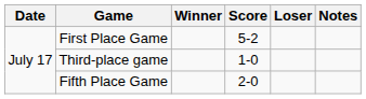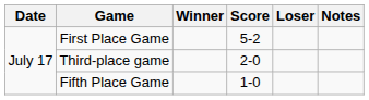 <table class="wikitable">
 <tr>
 <th>Date</th>
 <th>Game</th>
 <th>Winner</th>
 <th>Score</th>
 <th>Loser</th>
 <th>Notes</th>
 </tr>
 <tr align=center>
 <td rowspan=3>July 17</td>
 <td>First Place Game</td>
 <td></td>
 <td>5-2</td>
 <td></td>
 <td></td>
 </tr>
 <tr align=center>
 <td>Third-place game</td>
 <td></td>
-<td>1-0</td>
+<td>2-0</td>
 <td></td>
 <td></td>
 </tr>
 <tr align=center>
 <td>Fifth Place Game</td>
 <td></td>
-<td>2-0</td>
+<td>1-0</td>
 <td></td>
 <td></td>
 </tr>
 </table>
